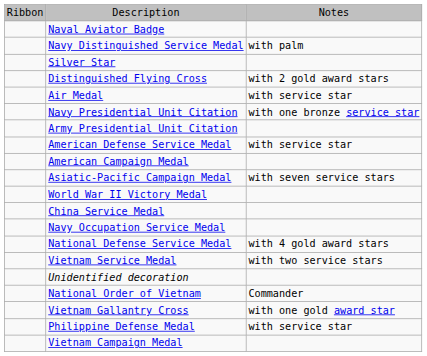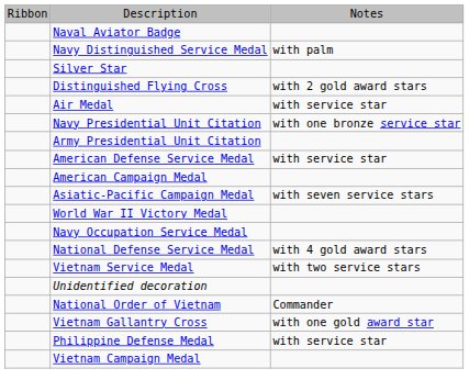 <table class="wikitable">
 <tr>
 <td bgcolor="silver" align="center">Ribbon</td>
 <td bgcolor="silver" align="center">Description</td>
 <td bgcolor="silver" align="center">Notes</td>
 </tr>
 <tr>
 <td></td>
 <td><a href='#'>Naval Aviator Badge</a></td>
 <td></td>
 </tr>
 <tr>
 <td></td>
 <td><a href='#'>Navy Distinguished Service Medal</a></td>
 <td>with palm</td>
 </tr>
 <tr>
 <td></td>
 <td><a href='#'>Silver Star</a></td>
 <td></td>
 </tr>
 <tr>
 <td></td>
 <td><a href='#'>Distinguished Flying Cross</a></td>
 <td>with 2 gold award stars</td>
 </tr>
 <tr>
 <td></td>
 <td><a href='#'>Air Medal</a></td>
 <td>with service star</td>
 </tr>
 <tr>
 <td></td>
 <td><a href='#'>Navy Presidential Unit Citation</a></td>
 <td>with one bronze <a href='#'>service star</a></td>
 </tr>
 <tr>
 <td></td>
 <td><a href='#'>Army Presidential Unit Citation</a></td>
 <td></td>
 </tr>
 <tr>
 <td></td>
 <td><a href='#'>American Defense Service Medal</a></td>
 <td>with service star</td>
 </tr>
 <tr>
 <td></td>
 <td><a href='#'>American Campaign Medal</a></td>
 <td></td>
 </tr>
 <tr>
 <td></td>
 <td><a href='#'>Asiatic-Pacific Campaign Medal</a></td>
 <td>with seven service stars</td>
 </tr>
 <tr>
 <td></td>
 <td><a href='#'>World War II Victory Medal</a></td>
 <td></td>
 </tr>
 <tr>
 <td></td>
-<td><a href='#'>China Service Medal</a></td>
-<td></td>
-</tr>
-<tr>
-<td></td>
 <td><a href='#'>Navy Occupation Service Medal</a></td>
 <td></td>
 </tr>
 <tr>
 <td></td>
 <td><a href='#'>National Defense Service Medal</a></td>
 <td>with 4 gold award stars</td>
 </tr>
 <tr>
 <td></td>
 <td><a href='#'>Vietnam Service Medal</a></td>
 <td>with two service stars</td>
 </tr>
 <tr>
 <td></td>
 <td><em>Unidentified decoration</em></td>
 <td></td>
 </tr>
 <tr>
 <td></td>
 <td><a href='#'>National Order of Vietnam</a></td>
 <td>Commander</td>
 </tr>
 <tr>
 <td></td>
 <td><a href='#'>Vietnam Gallantry Cross</a></td>
 <td>with one gold <a href='#'>award star</a></td>
 </tr>
 <tr>
 <td></td>
 <td><a href='#'>Philippine Defense Medal</a></td>
 <td>with service star</td>
 </tr>
 <tr>
 <td></td>
 <td><a href='#'>Vietnam Campaign Medal</a></td>
 <td></td>
 </tr>
 </table>
